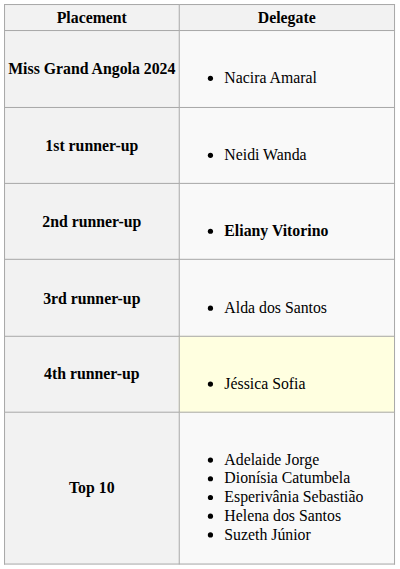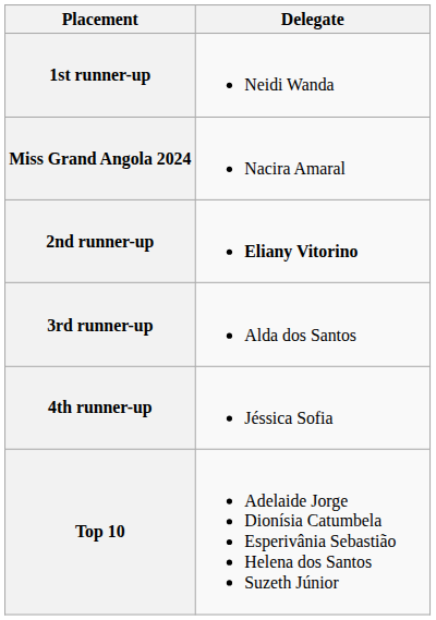 <table class="wikitable" style="font-size: 95%;">
 <tr>
 <th>Placement</th>
 <th width=200px>Delegate</th>
 </tr>
 <tr>
+<th>1st runner-up</th>
+<td><br><ul><li>Neidi Wanda</li></ul></td>
+</tr>
+<tr>
 <th>Miss Grand Angola 2024</th>
 <td><br><ul><li>Nacira Amaral</li></ul></td>
-</tr>
-<tr>
-<th>1st runner-up</th>
-<td><br><ul><li>Neidi Wanda</li></ul></td>
 </tr>
 <tr>
 <th>2nd runner-up</th>
 <td><strong><br><ul><li>Eliany Vitorino</li></ul></strong></td>
 </tr>
 <tr>
 <th>3rd runner-up</th>
 <td><br><ul><li>Alda dos Santos</li></ul></td>
 </tr>
 <tr>
 <th>4th runner-up</th>
-<td style="background: lightyellow;"><br><ul><li>Jéssica Sofia</li></ul></td>
+<td><br><ul><li>Jéssica Sofia</li></ul></td>
 </tr>
 <tr>
 <th>Top 10</th>
 <td><br><ul><li>Adelaide Jorge</li><li>Dionísia Catumbela</li><li>Esperivânia Sebastião</li><li>Helena dos Santos</li><li>Suzeth Júnior</li></ul></td>
 </tr>
 </table>
